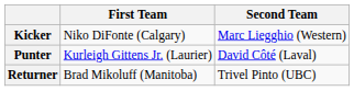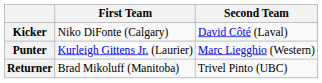 <table class="wikitable">
 <tr>
 <th></th>
 <th>First Team</th>
 <th>Second Team</th>
 </tr>
 <tr>
 <th>Kicker</th>
 <td>Niko DiFonte (Calgary)</td>
-<td><a href='#'>Marc Liegghio</a> (Western)</td>
+<td><a href='#'>David Côté</a> (Laval)</td>
 </tr>
 <tr>
 <th>Punter</th>
 <td><a href='#'>Kurleigh Gittens Jr.</a> (Laurier)</td>
-<td><a href='#'>David Côté</a> (Laval)</td>
+<td><a href='#'>Marc Liegghio</a> (Western)</td>
 </tr>
 <tr>
 <th>Returner</th>
 <td>Brad Mikoluff (Manitoba)</td>
 <td>Trivel Pinto (UBC)</td>
 </tr>
 </table>
